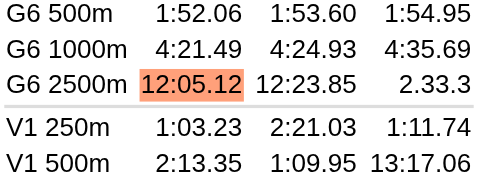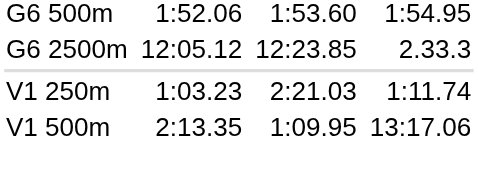 <table>
 <tr>
 <td>G6 500m</td>
 <td></td>
 <td align=right>1:52.06</td>
 <td></td>
 <td align=right>1:53.60</td>
 <td></td>
 <td align=right>1:54.95</td>
 </tr>
 <tr>
-<td>G6 1000m</td>
-<td></td>
-<td align=right>4:21.49</td>
-<td></td>
-<td align=right>4:24.93</td>
-<td></td>
-<td align=right>4:35.69</td>
-</tr>
-<tr>
 <td>G6 2500m</td>
 <td></td>
-<td align=right style="background: lightsalmon;">12:05.12</td>
+<td align=right>12:05.12</td>
 <td></td>
 <td align=right>12:23.85</td>
 <td></td>
 <td align=right>2.33.3</td>
 </tr>
 <tr bgcolor=#DDDDDD>
 <td colspan=7></td>
 </tr>
 <tr>
 <td>V1 250m</td>
 <td></td>
 <td align=right>1:03.23</td>
 <td></td>
 <td align=right>2:21.03</td>
 <td></td>
 <td align=right>1:11.74</td>
 </tr>
 <tr>
 <td>V1 500m</td>
 <td></td>
 <td align=right>2:13.35</td>
 <td></td>
 <td align=right>1:09.95</td>
 <td></td>
 <td align=right>13:17.06</td>
 </tr>
 </table>
